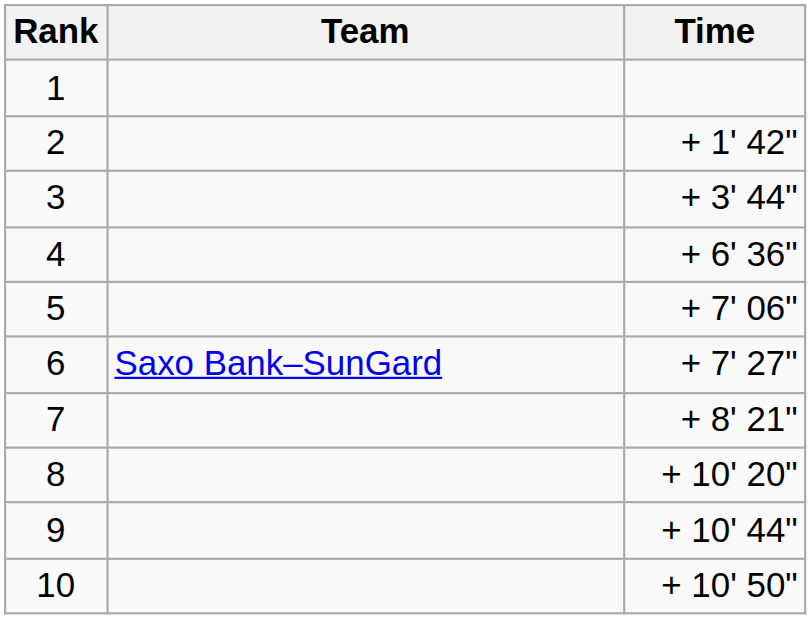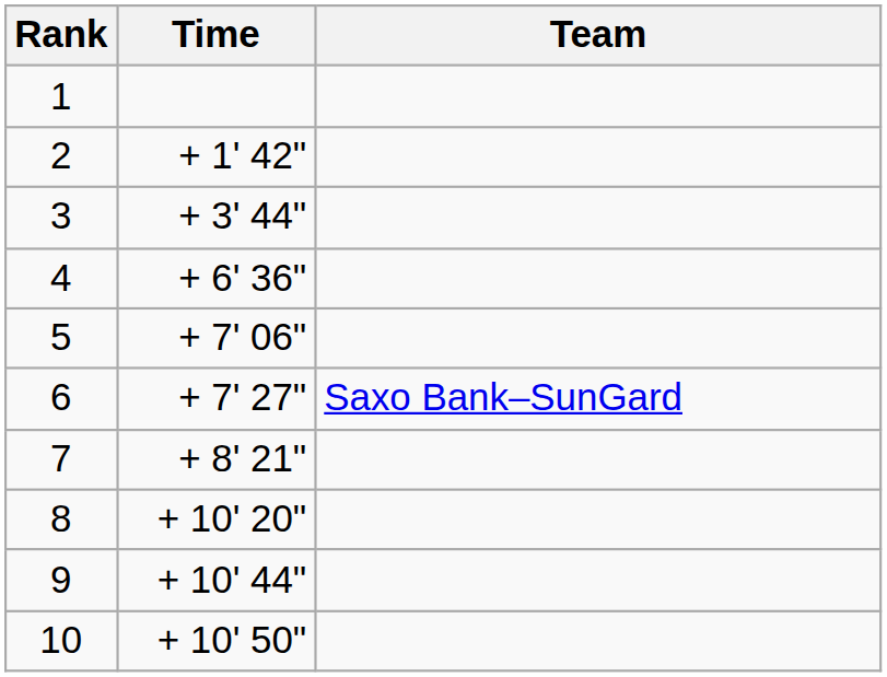 <table class="wikitable">
 <tr>
 <th>Rank</th>
+<th>Time</th>
 <th>Team</th>
-<th>Time</th>
 </tr>
 <tr>
 <td align=center>1</td>
+<td width=76 align=right></td>
 <td width=230> </td>
-<td width=76 align=right></td>
 </tr>
 <tr>
 <td align=center>2</td>
+<td align=right>+ 1' 42"</td>
 <td> </td>
-<td align=right>+ 1' 42"</td>
 </tr>
 <tr>
 <td align=center>3</td>
+<td align=right>+ 3' 44"</td>
 <td> </td>
-<td align=right>+ 3' 44"</td>
 </tr>
 <tr>
 <td align=center>4</td>
+<td align=right>+ 6' 36"</td>
 <td> </td>
-<td align=right>+ 6' 36"</td>
 </tr>
 <tr>
 <td align=center>5</td>
+<td align=right>+ 7' 06"</td>
 <td> </td>
-<td align=right>+ 7' 06"</td>
 </tr>
 <tr>
 <td align=center>6</td>
+<td align=right>+ 7' 27"</td>
 <td> <a href='#'>Saxo Bank–SunGard</a></td>
-<td align=right>+ 7' 27"</td>
 </tr>
 <tr>
 <td align=center>7</td>
+<td align=right>+ 8' 21"</td>
 <td> </td>
-<td align=right>+ 8' 21"</td>
 </tr>
 <tr>
 <td align=center>8</td>
+<td align=right>+ 10' 20"</td>
 <td> </td>
-<td align=right>+ 10' 20"</td>
 </tr>
 <tr>
 <td align=center>9</td>
+<td align=right>+ 10' 44"</td>
 <td> </td>
-<td align=right>+ 10' 44"</td>
 </tr>
 <tr>
 <td align=center>10</td>
+<td align=right>+ 10' 50"</td>
 <td> </td>
-<td align=right>+ 10' 50"</td>
 </tr>
 </table>
